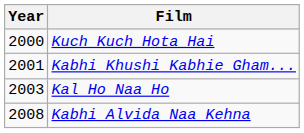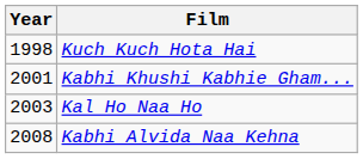 <table class="wikitable sortable">
 <tr>
 <th>Year</th>
 <th>Film</th>
 </tr>
 <tr>
-<td>2000</td>
+<td>1998</td>
 <td><em><a href='#'>Kuch Kuch Hota Hai</a></em></td>
 </tr>
 <tr>
 <td>2001</td>
 <td><em><a href='#'>Kabhi Khushi Kabhie Gham...</a></em></td>
 </tr>
 <tr>
 <td>2003</td>
 <td><em><a href='#'>Kal Ho Naa Ho</a></em></td>
 </tr>
 <tr>
 <td>2008</td>
 <td><em><a href='#'>Kabhi Alvida Naa Kehna</a></em></td>
 </tr>
 </table>
